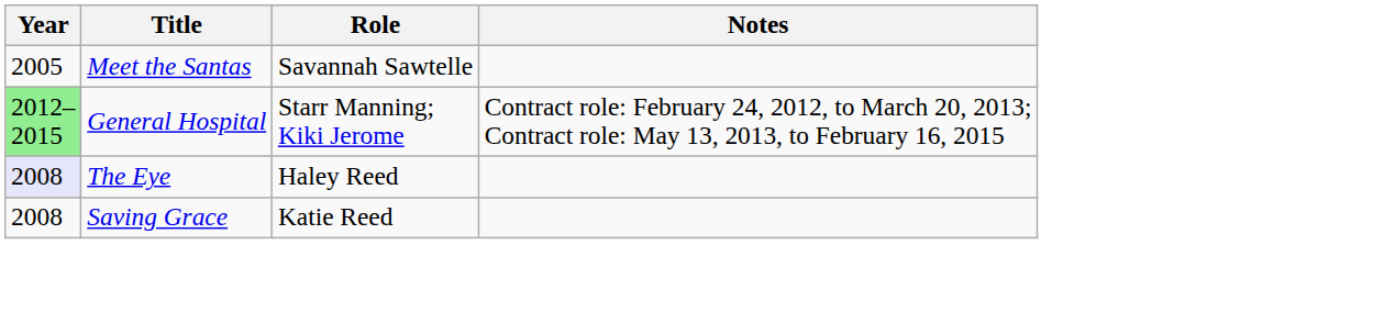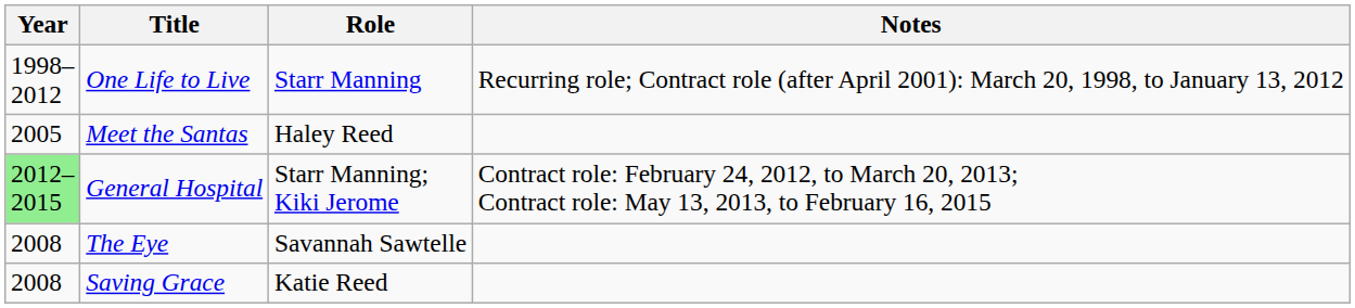 <table class="wikitable sortable">
 <tr>
 <th>Year</th>
 <th>Title</th>
 <th>Role</th>
 <th class="unsortable">Notes</th>
 </tr>
 <tr>
+<td>1998–<br>2012</td>
+<td><em><a href='#'>One Life to Live</a></em></td>
+<td><a href='#'>Starr Manning</a></td>
+<td>Recurring role; Contract role (after April 2001): March 20, 1998, to January 13, 2012</td>
+</tr>
+<tr>
 <td>2005</td>
 <td><em><a href='#'>Meet the Santas</a></em></td>
-<td>Savannah Sawtelle</td>
+<td>Haley Reed</td>
 <td></td>
 </tr>
 <tr>
 <td style="background: lightgreen;">2012–<br>2015</td>
 <td><em><a href='#'>General Hospital</a></em></td>
 <td>Starr Manning;<br><a href='#'>Kiki Jerome</a></td>
 <td>Contract role: February 24, 2012, to March 20, 2013; <br>Contract role: May 13, 2013, to February 16, 2015</td>
 </tr>
 <tr>
-<td style="background: lavender;">2008</td>
+<td>2008</td>
 <td><em><a href='#'>The Eye</a></em></td>
-<td>Haley Reed</td>
+<td>Savannah Sawtelle</td>
 <td></td>
 </tr>
 <tr>
 <td>2008</td>
 <td><em><a href='#'>Saving Grace</a></em></td>
 <td>Katie Reed</td>
 </tr>
 </table>
